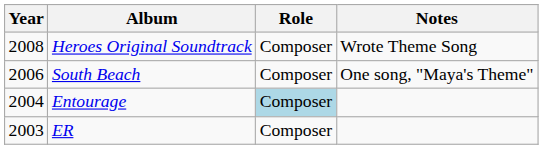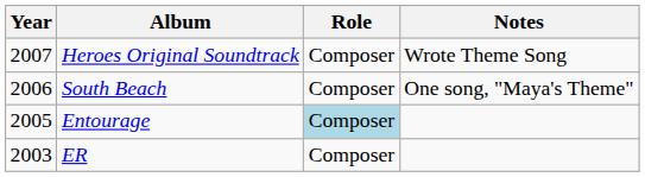 <table class="wikitable">
 <tr>
 <th>Year</th>
 <th>Album</th>
 <th>Role</th>
 <th>Notes</th>
 </tr>
 <tr>
-<td>2008</td>
+<td>2007</td>
 <td><em><a href='#'>Heroes Original Soundtrack</a></em></td>
 <td>Composer</td>
 <td>Wrote Theme Song</td>
 </tr>
 <tr>
 <td>2006</td>
 <td><em><a href='#'>South Beach</a></em></td>
 <td>Composer</td>
 <td>One song, "Maya's Theme"</td>
 </tr>
 <tr>
-<td>2004</td>
+<td>2005</td>
 <td><em><a href='#'>Entourage</a></em></td>
 <td style="background: lightblue;">Composer</td>
 <td></td>
 </tr>
 <tr>
 <td>2003</td>
 <td><em><a href='#'>ER</a></em></td>
 <td>Composer</td>
 <td></td>
 </tr>
 </table>
